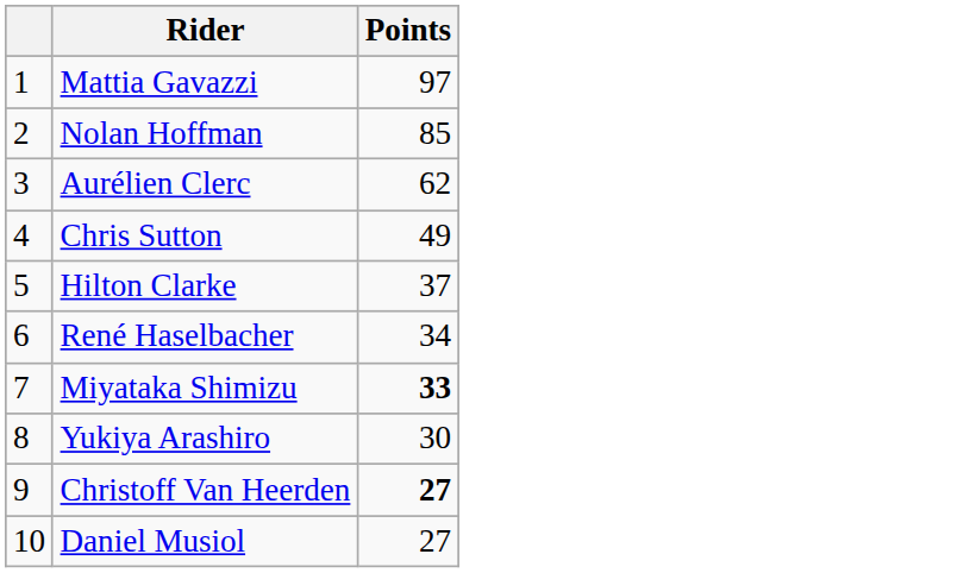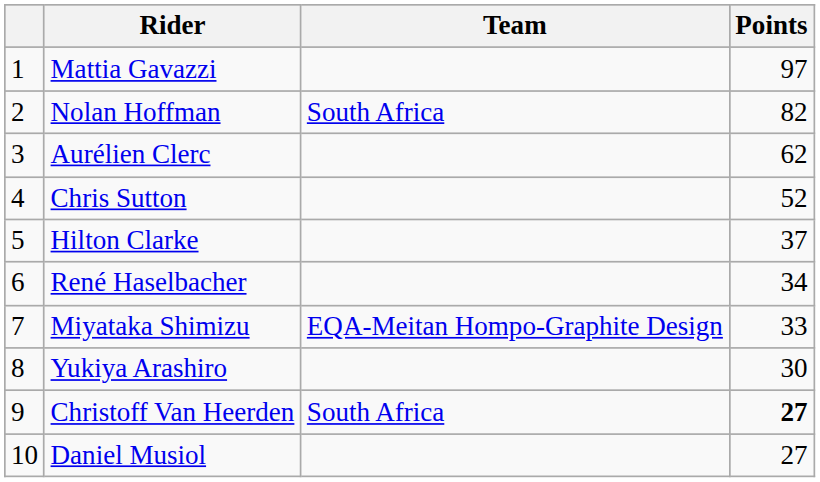 <table class=wikitable>
 <tr>
 <th></th>
 <th>Rider</th>
+<th>Team</th>
 <th>Points</th>
 </tr>
 <tr>
 <td>1</td>
 <td> <a href='#'>Mattia Gavazzi</a> </td>
+<td></td>
 <td align=right>97</td>
 </tr>
 <tr>
 <td>2</td>
 <td> <a href='#'>Nolan Hoffman</a></td>
-<td align=right>85</td>
+<td><a href='#'>South Africa</a></td>
+<td align=right>82</td>
 </tr>
 <tr>
 <td>3</td>
 <td> <a href='#'>Aurélien Clerc</a></td>
+<td></td>
 <td align=right>62</td>
 </tr>
 <tr>
 <td>4</td>
 <td> <a href='#'>Chris Sutton</a></td>
-<td align=right>49</td>
+<td></td>
+<td align=right>52</td>
 </tr>
 <tr>
 <td>5</td>
 <td> <a href='#'>Hilton Clarke</a></td>
+<td></td>
 <td align=right>37</td>
 </tr>
 <tr>
 <td>6</td>
 <td> <a href='#'>René Haselbacher</a></td>
+<td></td>
 <td align=right>34</td>
 </tr>
 <tr>
 <td>7</td>
 <td> <a href='#'>Miyataka Shimizu</a></td>
-<td align=right><strong>33</strong></td>
+<td><a href='#'>EQA-Meitan Hompo-Graphite Design</a></td>
+<td align=right>33</td>
 </tr>
 <tr>
 <td>8</td>
 <td> <a href='#'>Yukiya Arashiro</a></td>
+<td></td>
 <td align=right>30</td>
 </tr>
 <tr>
 <td>9</td>
 <td> <a href='#'>Christoff Van Heerden</a></td>
+<td><a href='#'>South Africa</a></td>
 <td align=right><strong>27</strong></td>
 </tr>
 <tr>
 <td>10</td>
 <td> <a href='#'>Daniel Musiol</a></td>
+<td></td>
 <td align=right>27</td>
 </tr>
 </table>
